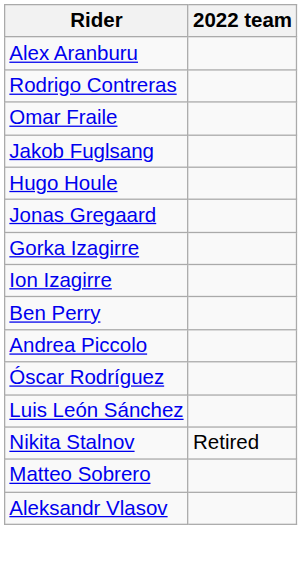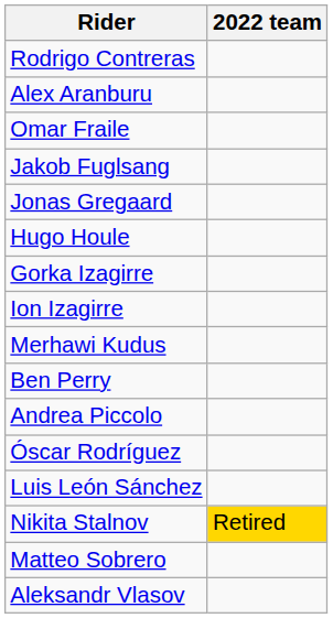 <table class="wikitable">
 <tr>
 <th>Rider</th>
 <th>2022 team</th>
 </tr>
 <tr>
-<td><a href='#'>Alex Aranburu</a></td>
+<td><a href='#'>Rodrigo Contreras</a></td>
 <td></td>
 </tr>
 <tr>
-<td><a href='#'>Rodrigo Contreras</a></td>
+<td><a href='#'>Alex Aranburu</a></td>
 <td></td>
 </tr>
 <tr>
 <td><a href='#'>Omar Fraile</a></td>
 <td></td>
 </tr>
 <tr>
 <td><a href='#'>Jakob Fuglsang</a></td>
 <td></td>
 </tr>
 <tr>
-<td><a href='#'>Hugo Houle</a></td>
+<td><a href='#'>Jonas Gregaard</a></td>
 <td></td>
 </tr>
 <tr>
-<td><a href='#'>Jonas Gregaard</a></td>
+<td><a href='#'>Hugo Houle</a></td>
 <td></td>
 </tr>
 <tr>
 <td><a href='#'>Gorka Izagirre</a></td>
 <td></td>
 </tr>
 <tr>
 <td><a href='#'>Ion Izagirre</a></td>
+<td></td>
+</tr>
+<tr>
+<td><a href='#'>Merhawi Kudus</a></td>
 <td></td>
 </tr>
 <tr>
 <td><a href='#'>Ben Perry</a></td>
 <td></td>
 </tr>
 <tr>
 <td><a href='#'>Andrea Piccolo</a></td>
 <td></td>
 </tr>
 <tr>
 <td><a href='#'>Óscar Rodríguez</a></td>
 <td></td>
 </tr>
 <tr>
 <td><a href='#'>Luis León Sánchez</a></td>
 <td></td>
 </tr>
 <tr>
 <td><a href='#'>Nikita Stalnov</a></td>
-<td>Retired</td>
+<td style="background: gold;">Retired</td>
 </tr>
 <tr>
 <td><a href='#'>Matteo Sobrero</a></td>
 <td></td>
 </tr>
 <tr>
 <td><a href='#'>Aleksandr Vlasov</a></td>
 <td></td>
 </tr>
 </table>
